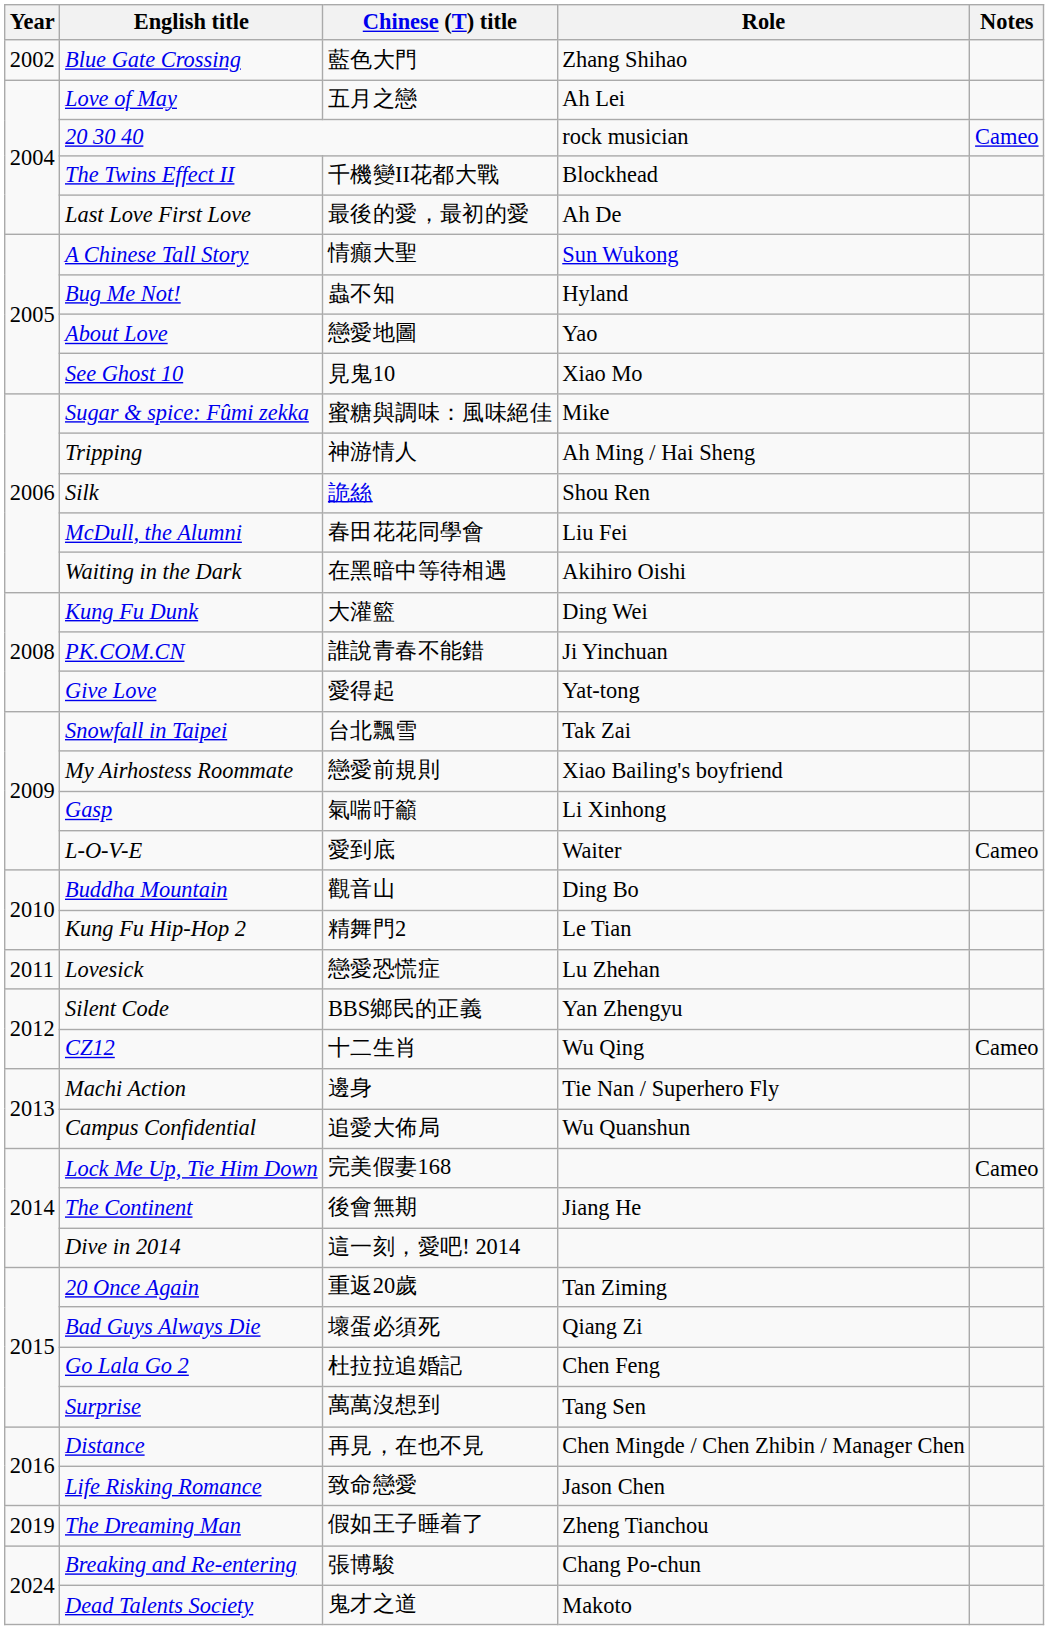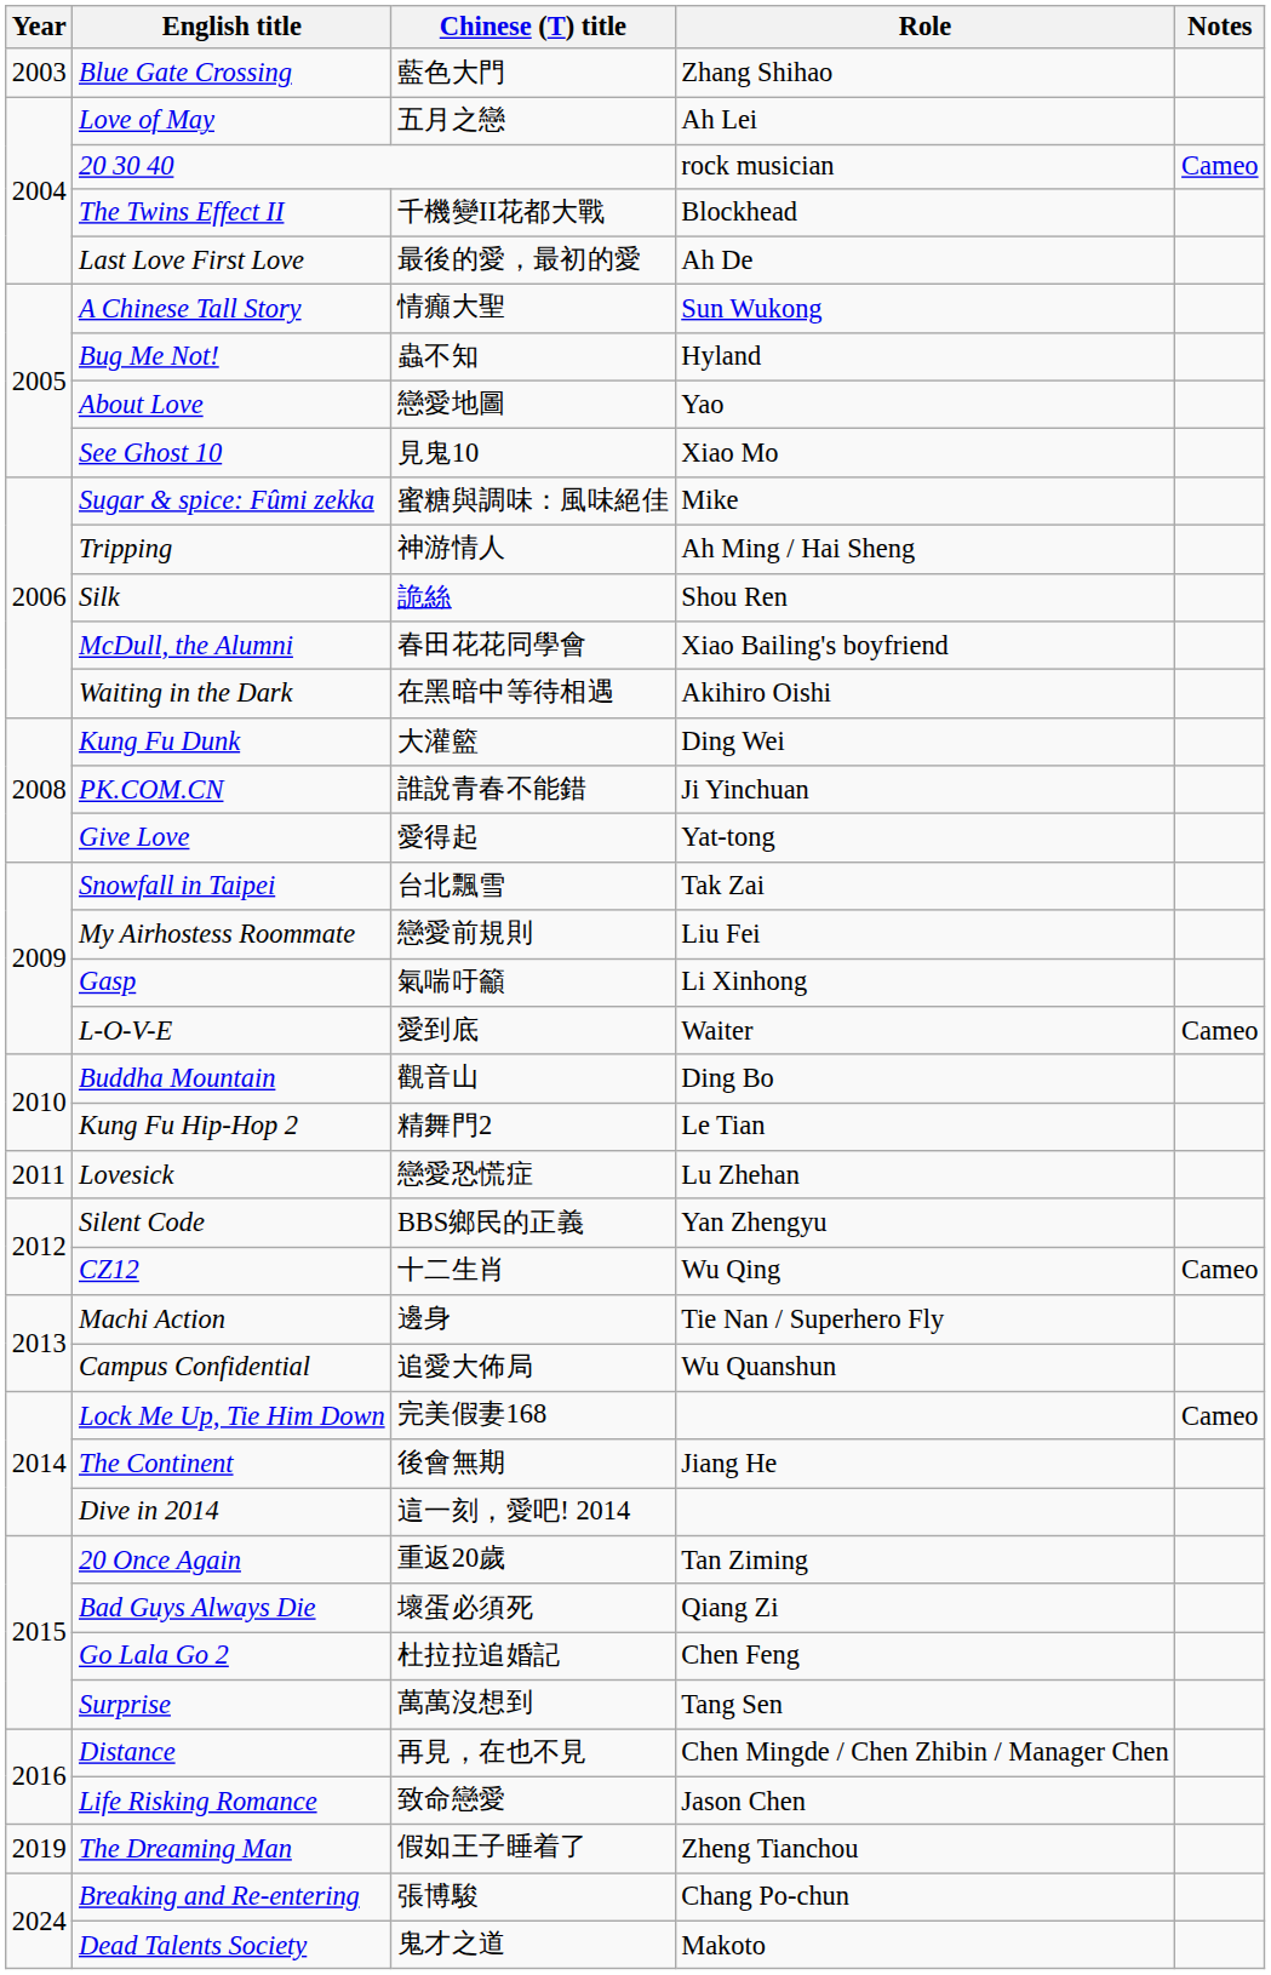 <table class="wikitable sortable">
 <tr>
 <th>Year</th>
 <th>English title</th>
 <th><a href='#'>Chinese</a> (<a href='#'>T</a>) title</th>
 <th>Role</th>
 <th class="unsortable">Notes</th>
 </tr>
 <tr>
-<td>2002</td>
+<td>2003</td>
 <td><em><a href='#'>Blue Gate Crossing</a></em></td>
 <td>藍色大門</td>
 <td>Zhang Shihao</td>
 <td></td>
 </tr>
 <tr>
 <td rowspan="4">2004</td>
 <td><em><a href='#'>Love of May</a></em></td>
 <td>五月之戀</td>
 <td>Ah Lei</td>
 <td></td>
 </tr>
 <tr>
 <td colspan=2><em><a href='#'>20 30 40</a></em></td>
 <td>rock musician</td>
 <td><a href='#'>Cameo</a></td>
 </tr>
 <tr>
 <td><em><a href='#'>The Twins Effect II</a></em></td>
 <td>千機變II花都大戰</td>
 <td>Blockhead</td>
 <td></td>
 </tr>
 <tr>
 <td><em>Last Love First Love</em></td>
 <td>最後的愛，最初的愛</td>
 <td>Ah De</td>
 <td></td>
 </tr>
 <tr>
 <td rowspan="4">2005</td>
 <td><em><a href='#'>A Chinese Tall Story</a></em></td>
 <td>情癲大聖</td>
 <td><a href='#'>Sun Wukong</a></td>
 <td></td>
 </tr>
 <tr>
 <td><em><a href='#'>Bug Me Not!</a></em></td>
 <td>蟲不知</td>
 <td>Hyland</td>
 <td></td>
 </tr>
 <tr>
 <td><em><a href='#'>About Love</a></em></td>
 <td>戀愛地圖</td>
 <td>Yao</td>
 <td></td>
 </tr>
 <tr>
 <td><em><a href='#'> See Ghost 10</a></em></td>
 <td>見鬼10</td>
 <td>Xiao Mo</td>
 <td></td>
 </tr>
 <tr>
 <td rowspan="5">2006</td>
 <td><em><a href='#'>Sugar & spice: Fûmi zekka</a></em></td>
 <td>蜜糖與調味：風味絕佳</td>
 <td>Mike</td>
 <td></td>
 </tr>
 <tr>
 <td><em>Tripping</em></td>
 <td>神游情人</td>
 <td>Ah Ming / Hai Sheng</td>
 <td></td>
 </tr>
 <tr>
 <td><em>Silk</em></td>
 <td><a href='#'>詭絲</a></td>
 <td>Shou Ren</td>
 <td></td>
 </tr>
 <tr>
 <td><em><a href='#'>McDull, the Alumni</a></em></td>
 <td>春田花花同學會</td>
-<td>Liu Fei</td>
+<td>Xiao Bailing's boyfriend</td>
 <td></td>
 </tr>
 <tr>
 <td><em>Waiting in the Dark</em></td>
 <td>在黑暗中等待相遇</td>
 <td>Akihiro Oishi</td>
 <td></td>
 </tr>
 <tr>
 <td rowspan="3">2008</td>
 <td><em><a href='#'>Kung Fu Dunk</a></em></td>
 <td>大灌籃</td>
 <td>Ding Wei</td>
 <td></td>
 </tr>
 <tr>
 <td><em><a href='#'>PK.COM.CN</a></em></td>
 <td>誰說青春不能錯</td>
 <td>Ji Yinchuan</td>
 <td></td>
 </tr>
 <tr>
 <td><em><a href='#'>Give Love</a></em></td>
 <td>愛得起</td>
 <td>Yat-tong</td>
 <td></td>
 </tr>
 <tr>
 <td rowspan="4">2009</td>
 <td><em><a href='#'>Snowfall in Taipei</a></em></td>
 <td>台北飄雪</td>
 <td>Tak Zai</td>
 <td></td>
 </tr>
 <tr>
 <td><em>My Airhostess Roommate</em></td>
 <td>戀愛前規則</td>
-<td>Xiao Bailing's boyfriend</td>
+<td>Liu Fei</td>
 <td></td>
 </tr>
 <tr>
 <td><em><a href='#'>Gasp</a></em></td>
 <td>氣喘吁籲</td>
 <td>Li Xinhong</td>
 <td></td>
 </tr>
 <tr>
 <td><em>L-O-V-E</em></td>
 <td>愛到底</td>
 <td>Waiter</td>
 <td>Cameo</td>
 </tr>
 <tr>
 <td rowspan="2">2010</td>
 <td><em><a href='#'>Buddha Mountain</a></em></td>
 <td>觀音山</td>
 <td>Ding Bo</td>
 <td></td>
 </tr>
 <tr>
 <td><em>Kung Fu Hip-Hop 2</em></td>
 <td>精舞門2</td>
 <td>Le Tian</td>
 <td></td>
 </tr>
 <tr>
 <td>2011</td>
 <td><em>Lovesick</em></td>
 <td>戀愛恐慌症</td>
 <td>Lu Zhehan</td>
 <td></td>
 </tr>
 <tr>
 <td rowspan="2">2012</td>
 <td><em>Silent Code</em></td>
 <td>BBS鄉民的正義</td>
 <td>Yan Zhengyu</td>
 <td></td>
 </tr>
 <tr>
 <td><em><a href='#'>CZ12</a></em></td>
 <td>十二生肖</td>
 <td>Wu Qing</td>
 <td>Cameo</td>
 </tr>
 <tr>
 <td rowspan=2>2013</td>
 <td><em>Machi Action</em></td>
 <td>邊身</td>
 <td>Tie Nan / Superhero Fly</td>
 <td></td>
 </tr>
 <tr>
 <td><em>Campus Confidential</em></td>
 <td>追愛大佈局</td>
 <td>Wu Quanshun</td>
 <td></td>
 </tr>
 <tr>
 <td rowspan=3>2014</td>
 <td><em><a href='#'>Lock Me Up, Tie Him Down</a></em></td>
 <td>完美假妻168</td>
 <td></td>
 <td>Cameo</td>
 </tr>
 <tr>
 <td><em><a href='#'>The Continent</a></em></td>
 <td>後會無期</td>
 <td>Jiang He</td>
 <td></td>
 </tr>
 <tr>
 <td><em>Dive in 2014</em></td>
 <td>這一刻，愛吧! 2014</td>
 <td></td>
 <td></td>
 </tr>
 <tr>
 <td rowspan="4">2015</td>
 <td><em><a href='#'>20 Once Again</a></em></td>
 <td>重返20歲</td>
 <td>Tan Ziming</td>
 <td></td>
 </tr>
 <tr>
 <td><em><a href='#'>Bad Guys Always Die</a></em></td>
 <td>壞蛋必須死</td>
 <td>Qiang Zi</td>
 <td></td>
 </tr>
 <tr>
 <td><em><a href='#'>Go Lala Go 2</a></em></td>
 <td>杜拉拉追婚記</td>
 <td>Chen Feng</td>
 <td></td>
 </tr>
 <tr>
 <td><em><a href='#'>Surprise</a></em></td>
 <td>萬萬沒想到</td>
 <td>Tang Sen</td>
 <td></td>
 </tr>
 <tr>
 <td rowspan=2>2016</td>
 <td><em><a href='#'>Distance</a></em></td>
 <td>再見，在也不見</td>
 <td>Chen Mingde / Chen Zhibin / Manager Chen</td>
 <td></td>
 </tr>
 <tr>
 <td><em><a href='#'>Life Risking Romance</a></em></td>
 <td>致命戀愛</td>
 <td>Jason Chen</td>
 <td></td>
 </tr>
 <tr>
 <td>2019</td>
 <td><em><a href='#'>The Dreaming Man</a></em></td>
 <td>假如王子睡着了</td>
 <td>Zheng Tianchou</td>
 <td></td>
 </tr>
 <tr>
 <td rowspan="2">2024</td>
 <td><em><a href='#'>Breaking and Re-entering</a></em></td>
 <td>張博駿</td>
 <td>Chang Po-chun</td>
 <td></td>
 </tr>
 <tr>
 <td><em><a href='#'>Dead Talents Society</a></em></td>
 <td>鬼才之道</td>
 <td>Makoto</td>
 <td></td>
 </tr>
 </table>
